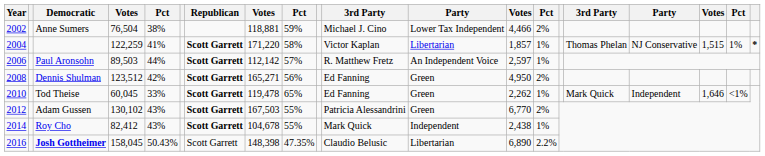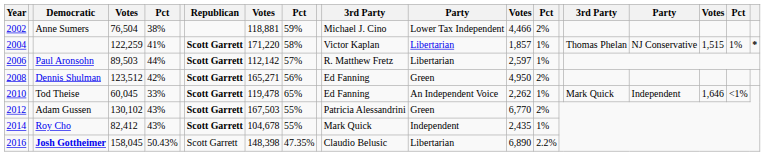 <table class="wikitable" style="margin:0.5em ; font-size:95%">
 <tr>
 <th>Year</th>
 <th></th>
 <th>Democratic</th>
 <th>Votes</th>
 <th>Pct</th>
 <th></th>
 <th>Republican</th>
 <th>Votes</th>
 <th>Pct</th>
 <th></th>
 <th>3rd Party</th>
 <th>Party</th>
 <th>Votes</th>
 <th>Pct</th>
 <th></th>
 <th>3rd Party</th>
 <th>Party</th>
 <th>Votes</th>
 <th>Pct</th>
 <th></th>
 </tr>
 <tr>
 <td><a href='#'>2002</a></td>
 <td></td>
 <td>Anne Sumers</td>
 <td>76,504</td>
 <td>38%</td>
 <td></td>
 <td></td>
 <td>118,881</td>
 <td>59%</td>
 <td></td>
 <td>Michael J. Cino</td>
 <td>Lower Tax Independent</td>
 <td>4,466</td>
 <td>2%</td>
 <td></td>
 <td></td>
 <td></td>
 <td></td>
 <td></td>
 <td></td>
 </tr>
 <tr>
 <td><a href='#'>2004</a></td>
 <td></td>
 <td></td>
 <td>122,259</td>
 <td>41%</td>
 <td></td>
 <td><strong>Scott Garrett</strong></td>
 <td>171,220</td>
 <td>58%</td>
 <td></td>
 <td>Victor Kaplan</td>
 <td><a href='#'>Libertarian</a></td>
 <td>1,857</td>
 <td>1%</td>
 <td></td>
 <td>Thomas Phelan</td>
 <td>NJ Conservative</td>
 <td>1,515</td>
 <td>1%</td>
 <td><strong>*</strong></td>
 </tr>
 <tr>
 <td><a href='#'>2006</a></td>
 <td></td>
 <td><a href='#'>Paul Aronsohn</a></td>
 <td>89,503</td>
 <td>44%</td>
 <td></td>
 <td><strong>Scott Garrett</strong></td>
 <td>112,142</td>
 <td>57%</td>
 <td></td>
 <td>R. Matthew Fretz</td>
-<td>An Independent Voice</td>
+<td>Libertarian</td>
 <td>2,597</td>
 <td>1%</td>
 <td></td>
 </tr>
 <tr>
 <td><a href='#'>2008</a></td>
 <td></td>
 <td><a href='#'>Dennis Shulman</a></td>
 <td>123,512</td>
 <td>42%</td>
 <td></td>
 <td><strong>Scott Garrett</strong></td>
 <td>165,271</td>
 <td>56%</td>
 <td></td>
 <td>Ed Fanning</td>
 <td>Green</td>
 <td>4,950</td>
 <td>2%</td>
 <td></td>
 <td></td>
 <td></td>
 <td></td>
 <td></td>
 <td></td>
 </tr>
 <tr>
 <td><a href='#'>2010</a></td>
 <td></td>
 <td>Tod Theise</td>
 <td>60,045</td>
 <td>33%</td>
 <td></td>
 <td><strong>Scott Garrett</strong></td>
 <td>119,478</td>
 <td>65%</td>
 <td></td>
 <td>Ed Fanning</td>
-<td>Green</td>
+<td>An Independent Voice</td>
 <td>2,262</td>
 <td>1%</td>
 <td></td>
 <td>Mark Quick</td>
 <td>Independent</td>
 <td>1,646</td>
 <td><1%</td>
 </tr>
 <tr>
 <td><a href='#'>2012</a></td>
 <td></td>
 <td>Adam Gussen</td>
 <td>130,102</td>
 <td>43%</td>
 <td></td>
 <td><strong>Scott Garrett</strong></td>
 <td>167,503</td>
 <td>55%</td>
 <td></td>
 <td>Patricia Alessandrini</td>
 <td>Green</td>
 <td>6,770</td>
 <td>2%</td>
 </tr>
 <tr>
 <td><a href='#'>2014</a></td>
 <td></td>
 <td><a href='#'>Roy Cho</a></td>
 <td>82,412</td>
 <td>43%</td>
 <td></td>
 <td><strong>Scott Garrett</strong></td>
 <td>104,678</td>
 <td>55%</td>
 <td></td>
 <td>Mark Quick</td>
 <td>Independent</td>
-<td>2,438</td>
+<td>2,435</td>
 <td>1%</td>
 </tr>
 <tr>
 <td><a href='#'>2016</a></td>
 <td></td>
 <td><strong><a href='#'>Josh Gottheimer</a></strong></td>
 <td>158,045</td>
 <td>50.43%</td>
 <td></td>
 <td>Scott Garrett</td>
 <td>148,398</td>
 <td>47.35%</td>
 <td></td>
 <td>Claudio Belusic</td>
 <td>Libertarian</td>
 <td>6,890</td>
 <td>2.2%</td>
 </tr>
 </table>
